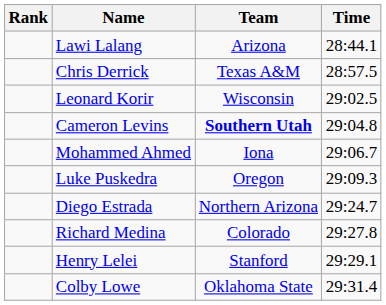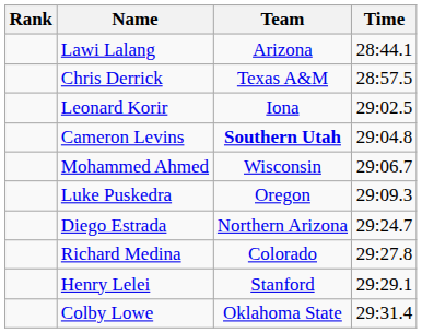 <table class="wikitable sortable" style="text-align:center">
 <tr>
 <th>Rank</th>
 <th>Name</th>
 <th>Team</th>
 <th>Time</th>
 </tr>
 <tr>
 <td></td>
 <td align=left> <a href='#'>Lawi Lalang</a></td>
 <td><a href='#'>Arizona</a></td>
 <td>28:44.1</td>
 </tr>
 <tr>
 <td></td>
 <td align=left> <a href='#'>Chris Derrick</a></td>
 <td><a href='#'>Texas A&M</a></td>
 <td>28:57.5</td>
 </tr>
 <tr>
 <td></td>
 <td align=left> <a href='#'>Leonard Korir</a></td>
-<td><a href='#'>Wisconsin</a></td>
+<td><a href='#'>Iona</a></td>
 <td>29:02.5</td>
 </tr>
 <tr>
 <td></td>
 <td align=left> <a href='#'>Cameron Levins</a></td>
 <td><strong><a href='#'>Southern Utah</a></strong></td>
 <td>29:04.8</td>
 </tr>
 <tr>
 <td></td>
 <td align=left> <a href='#'>Mohammed Ahmed</a></td>
-<td><a href='#'>Iona</a></td>
+<td><a href='#'>Wisconsin</a></td>
 <td>29:06.7</td>
 </tr>
 <tr>
 <td></td>
 <td align=left> <a href='#'>Luke Puskedra</a></td>
 <td><a href='#'>Oregon</a></td>
 <td>29:09.3</td>
 </tr>
 <tr>
 <td></td>
 <td align=left> <a href='#'>Diego Estrada</a></td>
 <td><a href='#'>Northern Arizona</a></td>
 <td>29:24.7</td>
 </tr>
 <tr>
 <td></td>
 <td align=left> <a href='#'>Richard Medina</a></td>
 <td><a href='#'>Colorado</a></td>
 <td>29:27.8</td>
 </tr>
 <tr>
 <td></td>
 <td align=left> <a href='#'>Henry Lelei</a></td>
 <td><a href='#'>Stanford</a></td>
 <td>29:29.1</td>
 </tr>
 <tr>
 <td></td>
 <td align=left> <a href='#'>Colby Lowe</a></td>
 <td><a href='#'>Oklahoma State</a></td>
 <td>29:31.4</td>
 </tr>
 </table>
